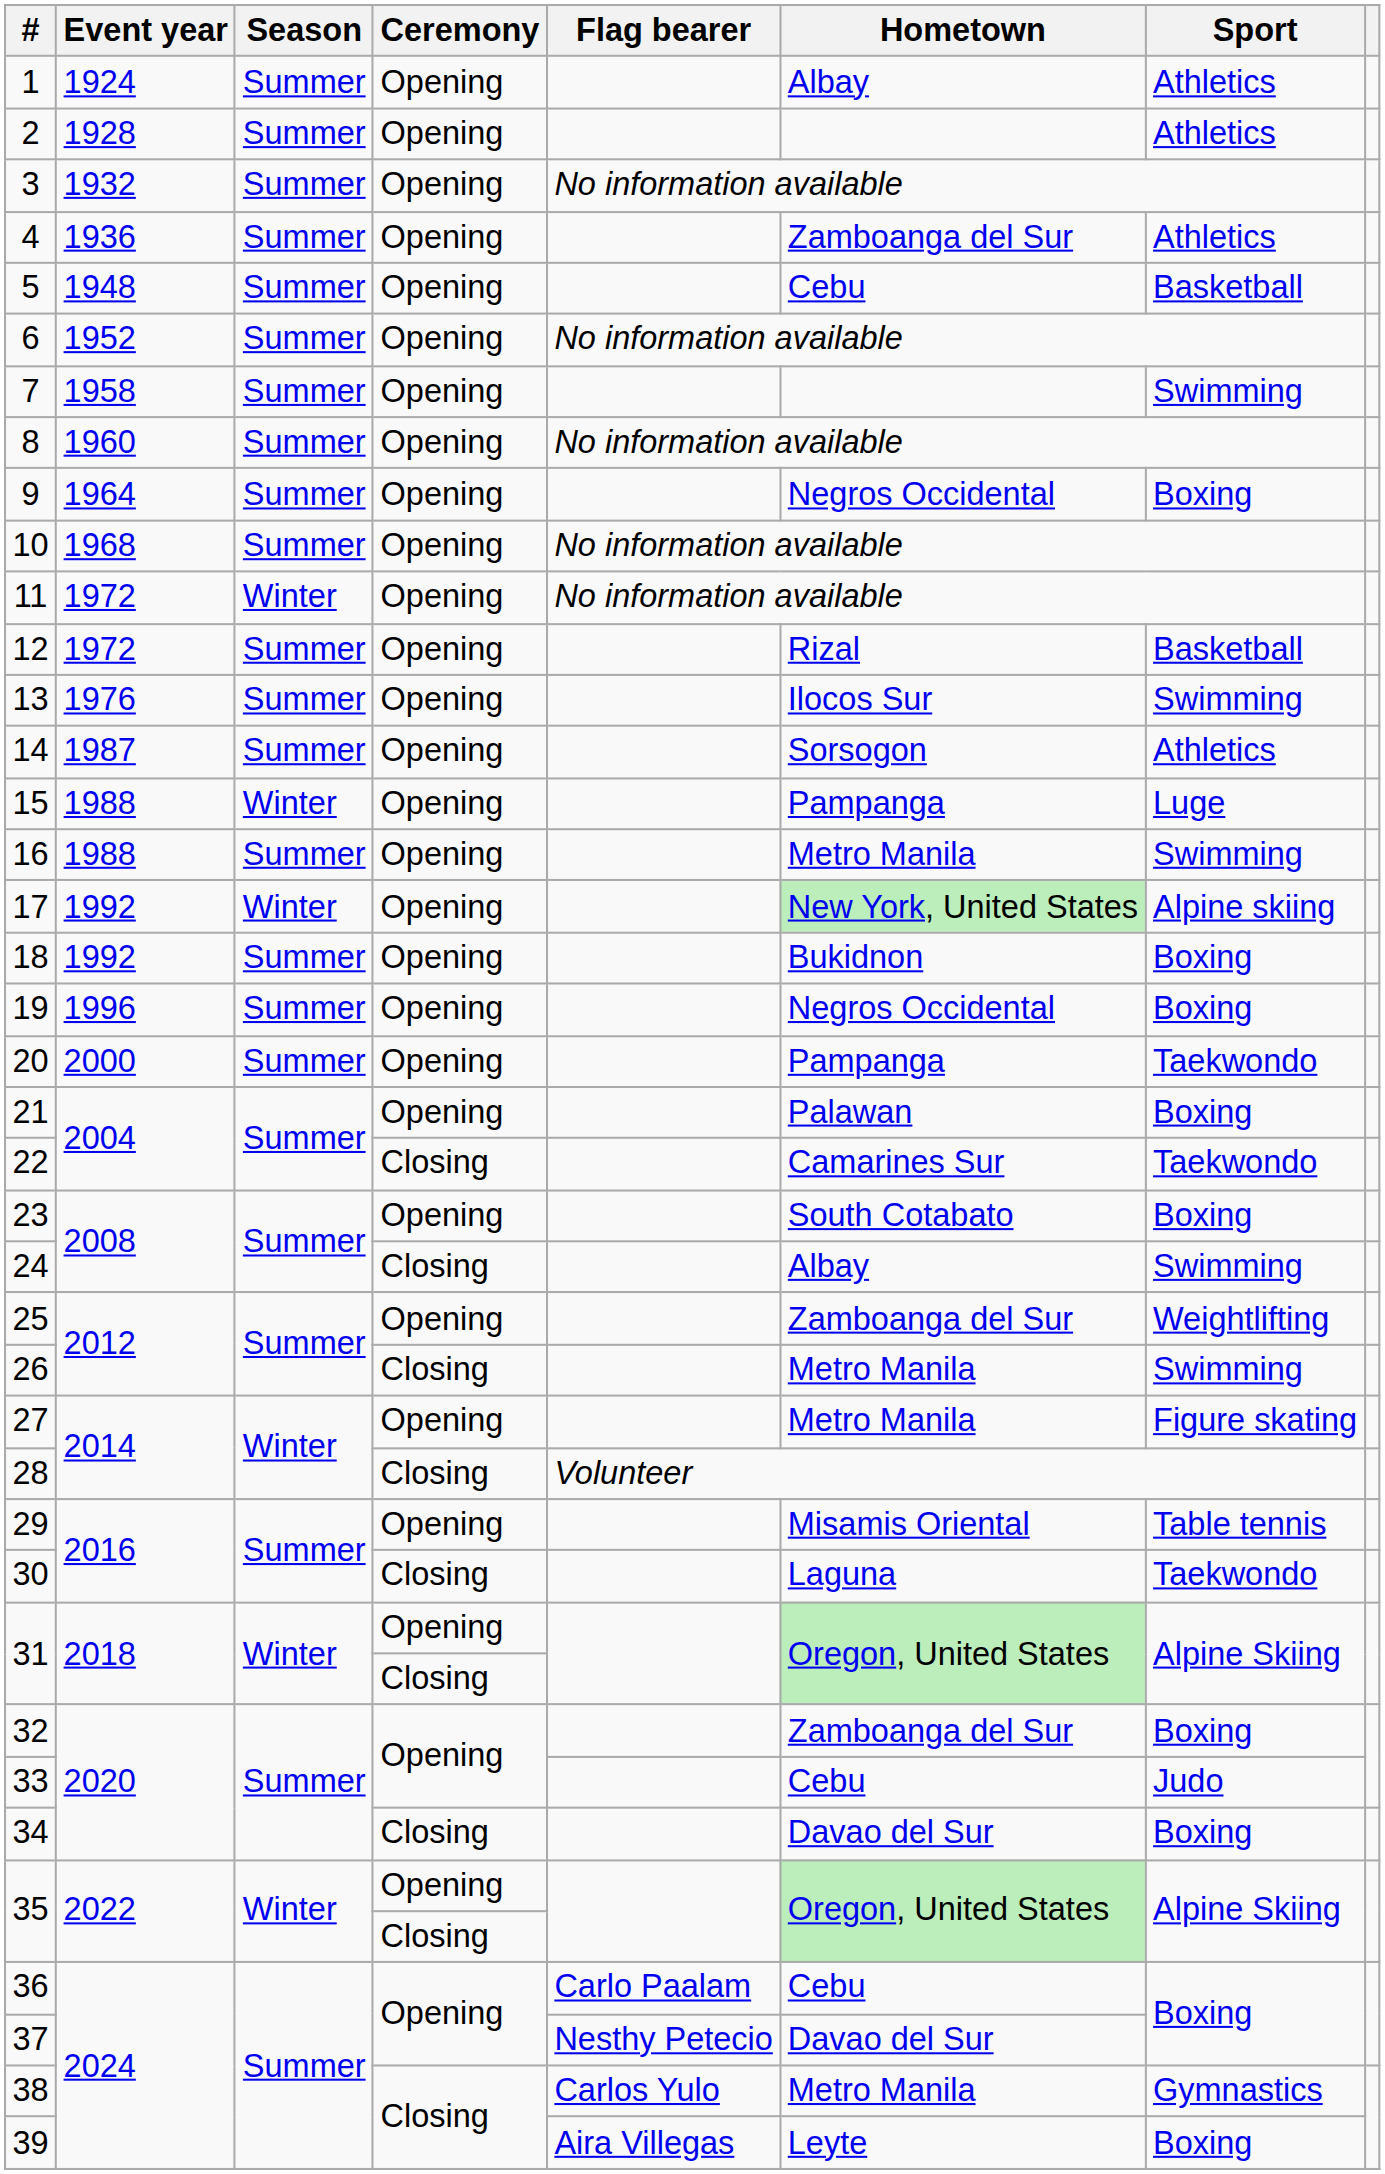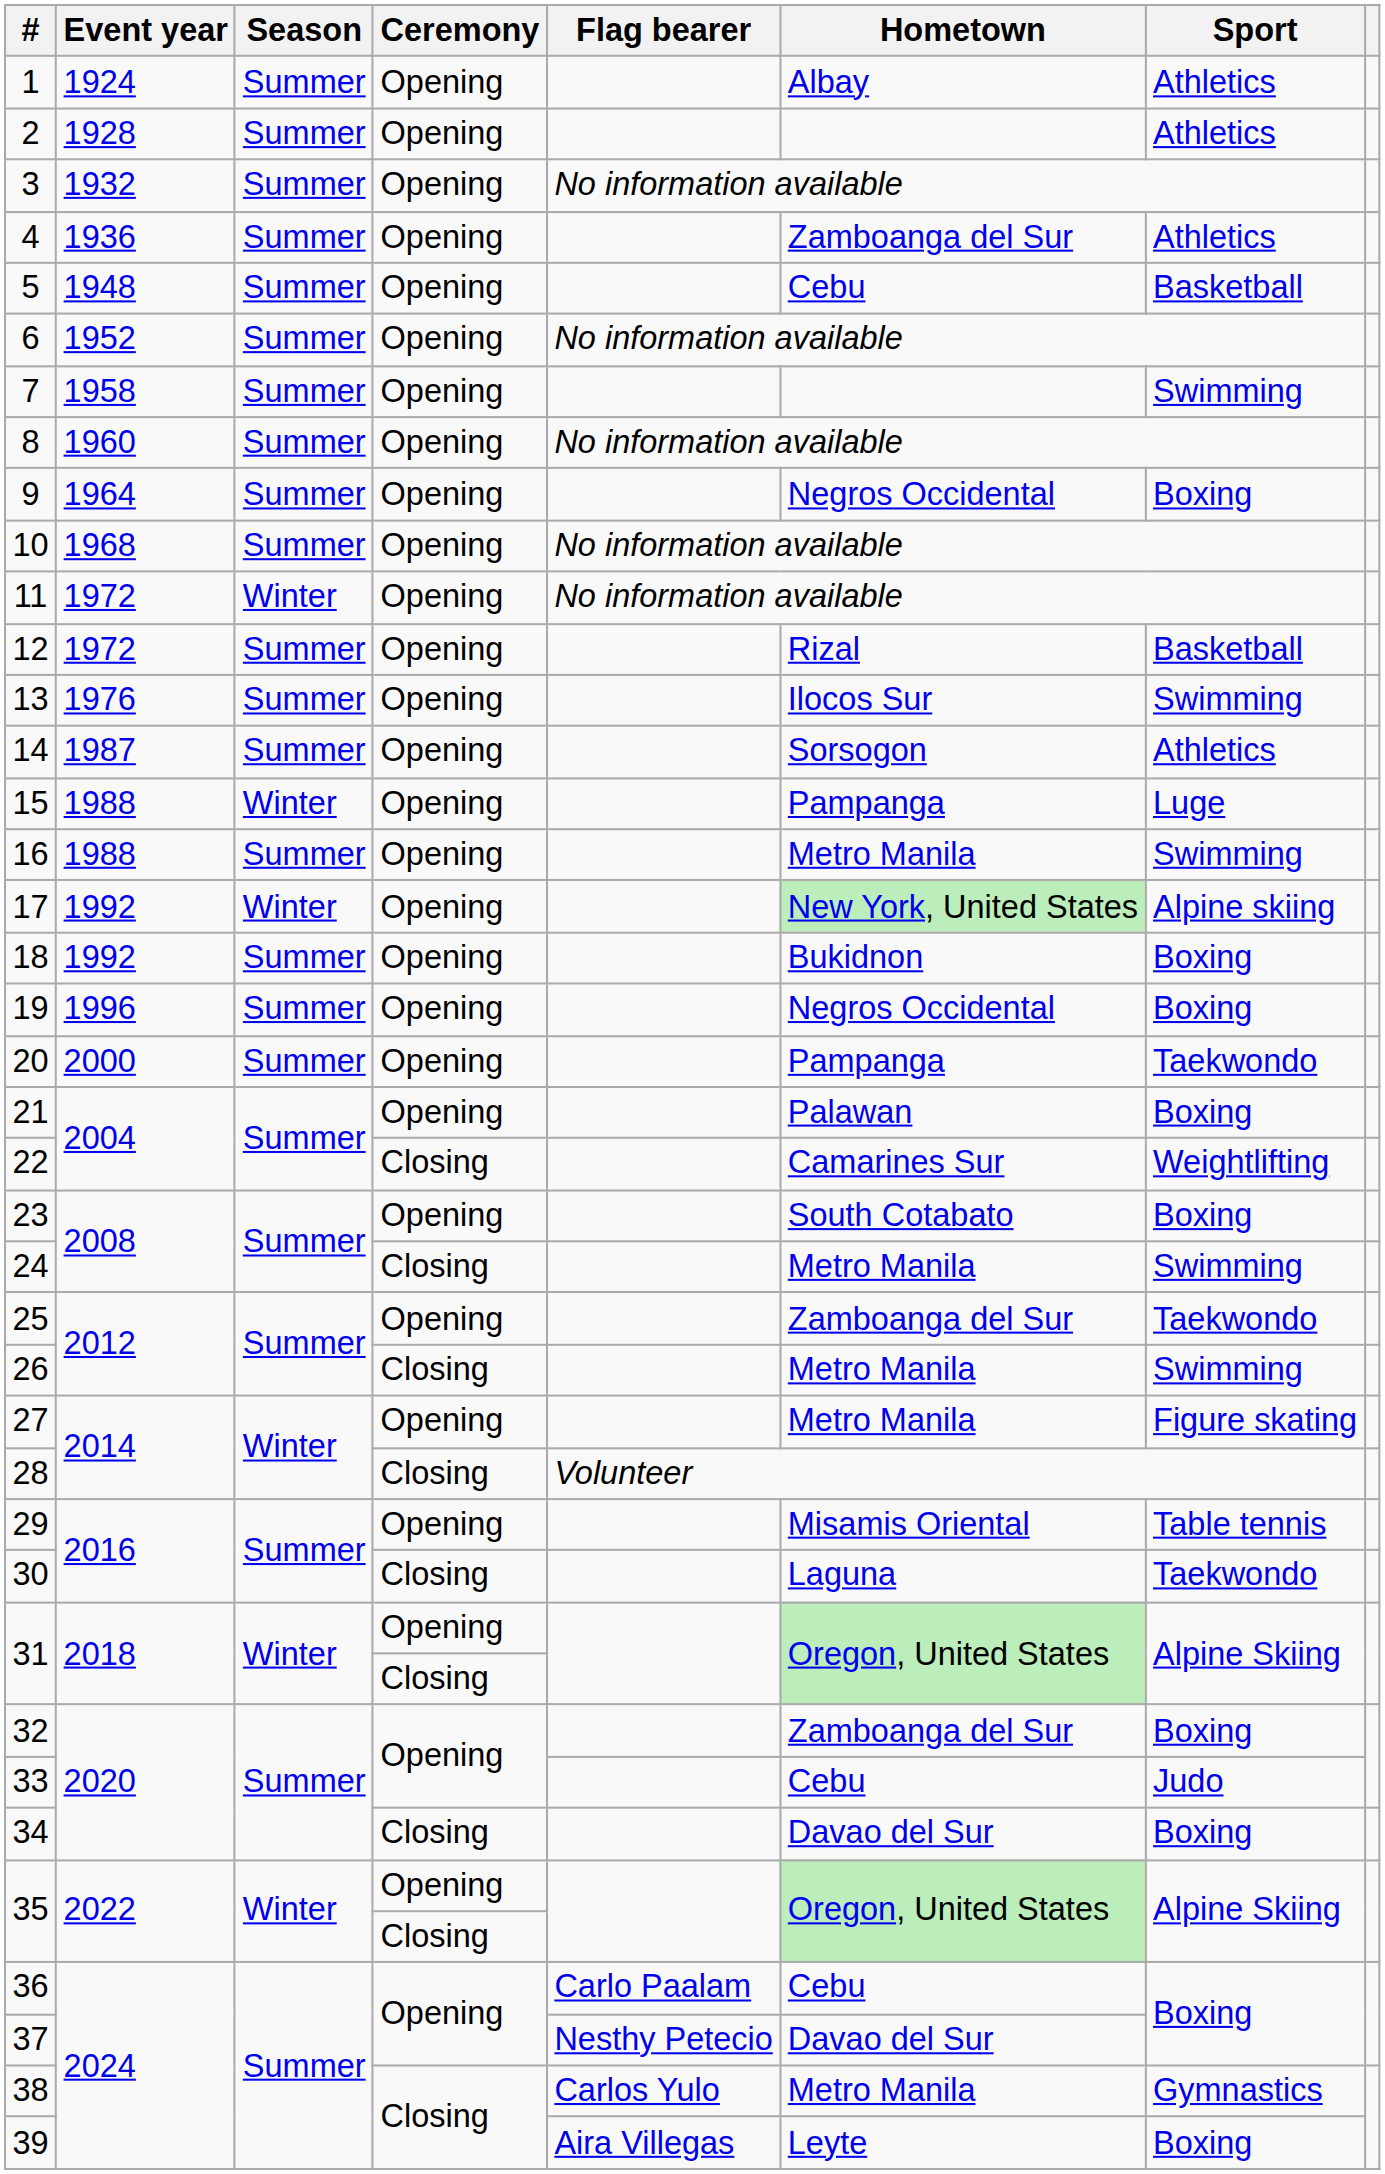 <table class="wikitable sortable">
 <tr>
 <th>#</th>
 <th>Event year</th>
 <th>Season</th>
 <th>Ceremony</th>
 <th>Flag bearer</th>
 <th>Hometown</th>
 <th>Sport</th>
 <th></th>
 </tr>
 <tr>
 <td align="center">1</td>
 <td><a href='#'>1924</a></td>
 <td><a href='#'>Summer</a></td>
 <td>Opening</td>
 <td></td>
 <td><a href='#'>Albay</a></td>
 <td><a href='#'>Athletics</a></td>
 <td></td>
 </tr>
 <tr>
 <td align="center">2</td>
 <td><a href='#'>1928</a></td>
 <td><a href='#'>Summer</a></td>
 <td>Opening</td>
 <td></td>
 <td></td>
 <td><a href='#'>Athletics</a></td>
 <td></td>
 </tr>
 <tr>
 <td align="center">3</td>
 <td><a href='#'>1932</a></td>
 <td><a href='#'>Summer</a></td>
 <td>Opening</td>
 <td colspan="3"><em>No information available</em></td>
 <td></td>
 </tr>
 <tr>
 <td align="center">4</td>
 <td><a href='#'>1936</a></td>
 <td><a href='#'>Summer</a></td>
 <td>Opening</td>
 <td></td>
 <td><a href='#'>Zamboanga del Sur</a></td>
 <td><a href='#'>Athletics</a></td>
 <td></td>
 </tr>
 <tr>
 <td align="center">5</td>
 <td><a href='#'>1948</a></td>
 <td><a href='#'>Summer</a></td>
 <td>Opening</td>
 <td></td>
 <td><a href='#'>Cebu</a></td>
 <td><a href='#'>Basketball</a></td>
 <td></td>
 </tr>
 <tr>
 <td align="center">6</td>
 <td><a href='#'>1952</a></td>
 <td><a href='#'>Summer</a></td>
 <td>Opening</td>
 <td colspan="3"><em>No information available</em></td>
 <td></td>
 </tr>
 <tr>
 <td align="center">7</td>
 <td><a href='#'>1958</a></td>
 <td><a href='#'>Summer</a></td>
 <td>Opening</td>
 <td></td>
 <td></td>
 <td><a href='#'>Swimming</a></td>
 <td></td>
 </tr>
 <tr>
 <td align="center">8</td>
 <td><a href='#'>1960</a></td>
 <td><a href='#'>Summer</a></td>
 <td>Opening</td>
 <td colspan="3"><em>No information available</em></td>
 <td></td>
 </tr>
 <tr>
 <td align="center">9</td>
 <td><a href='#'>1964</a></td>
 <td><a href='#'>Summer</a></td>
 <td>Opening</td>
 <td></td>
 <td><a href='#'>Negros Occidental</a></td>
 <td><a href='#'>Boxing</a></td>
 <td></td>
 </tr>
 <tr>
 <td align="center">10</td>
 <td><a href='#'>1968</a></td>
 <td><a href='#'>Summer</a></td>
 <td>Opening</td>
 <td colspan="3"><em>No information available</em></td>
 <td></td>
 </tr>
 <tr>
 <td align="center">11</td>
 <td><a href='#'>1972</a></td>
 <td><a href='#'>Winter</a></td>
 <td>Opening</td>
 <td colspan="3"><em>No information available</em></td>
 <td></td>
 </tr>
 <tr>
 <td align="center">12</td>
 <td><a href='#'>1972</a></td>
 <td><a href='#'>Summer</a></td>
 <td>Opening</td>
 <td></td>
 <td><a href='#'>Rizal</a></td>
 <td><a href='#'>Basketball</a></td>
 <td></td>
 </tr>
 <tr>
 <td align="center">13</td>
 <td><a href='#'>1976</a></td>
 <td><a href='#'>Summer</a></td>
 <td>Opening</td>
 <td></td>
 <td><a href='#'>Ilocos Sur</a></td>
 <td><a href='#'>Swimming</a></td>
 <td></td>
 </tr>
 <tr>
 <td align="center">14</td>
 <td><a href='#'>1987</a></td>
 <td><a href='#'>Summer</a></td>
 <td>Opening</td>
 <td></td>
 <td><a href='#'>Sorsogon</a></td>
 <td><a href='#'>Athletics</a></td>
 <td></td>
 </tr>
 <tr>
 <td align="center">15</td>
 <td><a href='#'>1988</a></td>
 <td><a href='#'>Winter</a></td>
 <td>Opening</td>
 <td></td>
 <td><a href='#'>Pampanga</a></td>
 <td><a href='#'>Luge</a></td>
 <td></td>
 </tr>
 <tr>
 <td align="center">16</td>
 <td><a href='#'>1988</a></td>
 <td><a href='#'>Summer</a></td>
 <td>Opening</td>
 <td></td>
 <td><a href='#'>Metro Manila</a></td>
 <td><a href='#'>Swimming</a></td>
 <td></td>
 </tr>
 <tr>
 <td align="center">17</td>
 <td><a href='#'>1992</a></td>
 <td><a href='#'>Winter</a></td>
 <td>Opening</td>
 <td></td>
 <td style="background:#bbeebb;"><a href='#'>New York</a>, United States</td>
 <td><a href='#'>Alpine skiing</a></td>
 <td></td>
 </tr>
 <tr>
 <td align="center">18</td>
 <td><a href='#'>1992</a></td>
 <td><a href='#'>Summer</a></td>
 <td>Opening</td>
 <td></td>
 <td><a href='#'>Bukidnon</a></td>
 <td><a href='#'>Boxing</a></td>
 <td></td>
 </tr>
 <tr>
 <td align="center">19</td>
 <td><a href='#'>1996</a></td>
 <td><a href='#'>Summer</a></td>
 <td>Opening</td>
 <td></td>
 <td><a href='#'>Negros Occidental</a></td>
 <td><a href='#'>Boxing</a></td>
 <td></td>
 </tr>
 <tr>
 <td align="center">20</td>
 <td><a href='#'>2000</a></td>
 <td><a href='#'>Summer</a></td>
 <td>Opening</td>
 <td></td>
 <td><a href='#'>Pampanga</a></td>
 <td><a href='#'>Taekwondo</a></td>
 <td></td>
 </tr>
 <tr>
 <td align="center">21</td>
 <td rowspan="2"><a href='#'>2004</a></td>
 <td rowspan="2"><a href='#'>Summer</a></td>
 <td>Opening</td>
 <td></td>
 <td><a href='#'>Palawan</a></td>
 <td><a href='#'>Boxing</a></td>
 <td></td>
 </tr>
 <tr>
 <td align="center">22</td>
 <td>Closing</td>
 <td></td>
 <td><a href='#'>Camarines Sur</a></td>
-<td><a href='#'>Taekwondo</a></td>
+<td><a href='#'>Weightlifting</a></td>
 <td></td>
 </tr>
 <tr>
 <td align="center">23</td>
 <td rowspan="2"><a href='#'>2008</a></td>
 <td rowspan="2"><a href='#'>Summer</a></td>
 <td>Opening</td>
 <td></td>
 <td><a href='#'>South Cotabato</a></td>
 <td><a href='#'>Boxing</a></td>
 <td></td>
 </tr>
 <tr>
 <td align="center">24</td>
 <td>Closing</td>
 <td></td>
-<td><a href='#'>Albay</a></td>
+<td><a href='#'>Metro Manila</a></td>
 <td><a href='#'>Swimming</a></td>
 <td></td>
 </tr>
 <tr>
 <td align="center">25</td>
 <td rowspan="2"><a href='#'>2012</a></td>
 <td rowspan="2"><a href='#'>Summer</a></td>
 <td>Opening</td>
 <td></td>
 <td><a href='#'>Zamboanga del Sur</a></td>
-<td><a href='#'>Weightlifting</a></td>
+<td><a href='#'>Taekwondo</a></td>
 <td></td>
 </tr>
 <tr>
 <td align="center">26</td>
 <td>Closing</td>
 <td></td>
 <td><a href='#'>Metro Manila</a></td>
 <td><a href='#'>Swimming</a></td>
 <td></td>
 </tr>
 <tr>
 <td align="center">27</td>
 <td rowspan="2"><a href='#'>2014</a></td>
 <td rowspan="2"><a href='#'>Winter</a></td>
 <td>Opening</td>
 <td></td>
 <td><a href='#'>Metro Manila</a></td>
 <td><a href='#'>Figure skating</a></td>
 <td></td>
 </tr>
 <tr>
 <td align="center">28</td>
 <td>Closing</td>
 <td colspan="3"><em>Volunteer</em></td>
 <td></td>
 </tr>
 <tr>
 <td align="center">29</td>
 <td rowspan="2"><a href='#'>2016</a></td>
 <td rowspan="2"><a href='#'>Summer</a></td>
 <td>Opening</td>
 <td></td>
 <td><a href='#'>Misamis Oriental</a></td>
 <td><a href='#'>Table tennis</a></td>
 <td></td>
 </tr>
 <tr>
 <td align="center">30</td>
 <td>Closing</td>
 <td></td>
 <td><a href='#'>Laguna</a></td>
 <td><a href='#'>Taekwondo</a></td>
 <td></td>
 </tr>
 <tr>
 <td align="center" rowspan="2">31</td>
 <td rowspan="2"><a href='#'>2018</a></td>
 <td rowspan="2"><a href='#'>Winter</a></td>
 <td>Opening</td>
 <td rowspan="2"></td>
 <td rowspan="2" style="background:#bbeebb;"><a href='#'>Oregon</a>, United States</td>
 <td rowspan="2"><a href='#'>Alpine Skiing</a></td>
 <td rowspan="2"></td>
 </tr>
 <tr>
 <td>Closing</td>
 </tr>
 <tr>
 <td align="center">32</td>
 <td rowspan="3"><a href='#'>2020</a></td>
 <td rowspan="3"><a href='#'>Summer</a></td>
 <td rowspan=2>Opening</td>
 <td> </td>
 <td><a href='#'>Zamboanga del Sur</a></td>
 <td><a href='#'>Boxing</a></td>
 <td rowspan="2"></td>
 </tr>
 <tr>
 <td align="center">33</td>
 <td></td>
 <td><a href='#'>Cebu</a></td>
 <td><a href='#'>Judo</a></td>
 </tr>
 <tr>
 <td align="center">34</td>
 <td>Closing</td>
 <td></td>
 <td><a href='#'>Davao del Sur</a></td>
 <td><a href='#'>Boxing</a></td>
 <td></td>
 </tr>
 <tr>
 <td align="center" rowspan="2">35</td>
 <td rowspan="2"><a href='#'>2022</a></td>
 <td rowspan="2"><a href='#'>Winter</a></td>
 <td>Opening</td>
 <td rowspan="2"></td>
 <td rowspan="2" style="background:#bbeebb;"><a href='#'>Oregon</a>, United States</td>
 <td rowspan="2"><a href='#'>Alpine Skiing</a></td>
 <td rowspan="2"></td>
 </tr>
 <tr>
 <td>Closing</td>
 </tr>
 <tr>
 <td>36</td>
 <td rowspan="4"><a href='#'>2024</a></td>
 <td rowspan="4"><a href='#'>Summer</a></td>
 <td rowspan="2">Opening</td>
 <td><a href='#'>Carlo Paalam</a></td>
 <td><a href='#'>Cebu</a></td>
 <td rowspan="2"><a href='#'>Boxing</a></td>
 <td rowspan="2"></td>
 </tr>
 <tr>
 <td>37</td>
 <td><a href='#'>Nesthy Petecio</a></td>
 <td><a href='#'>Davao del Sur</a></td>
 </tr>
 <tr>
 <td>38</td>
 <td rowspan="2">Closing</td>
 <td><a href='#'>Carlos Yulo</a></td>
 <td><a href='#'>Metro Manila</a></td>
 <td><a href='#'>Gymnastics</a></td>
 <td rowspan="2"></td>
 </tr>
 <tr>
 <td>39</td>
 <td><a href='#'>Aira Villegas</a></td>
 <td><a href='#'>Leyte</a></td>
 <td><a href='#'>Boxing</a></td>
 </tr>
 <tr>
 </tr>
 </table>
